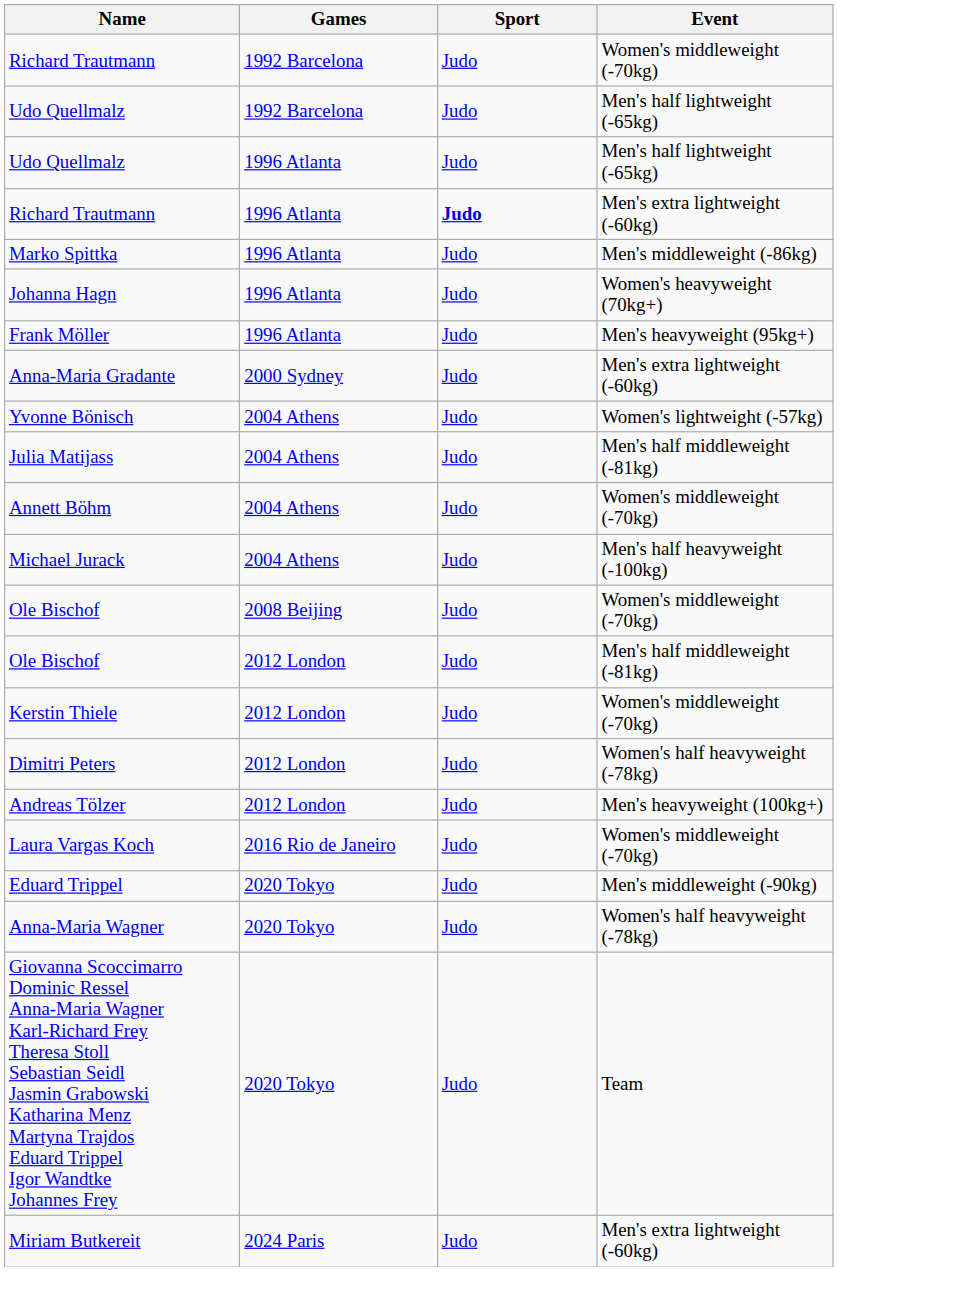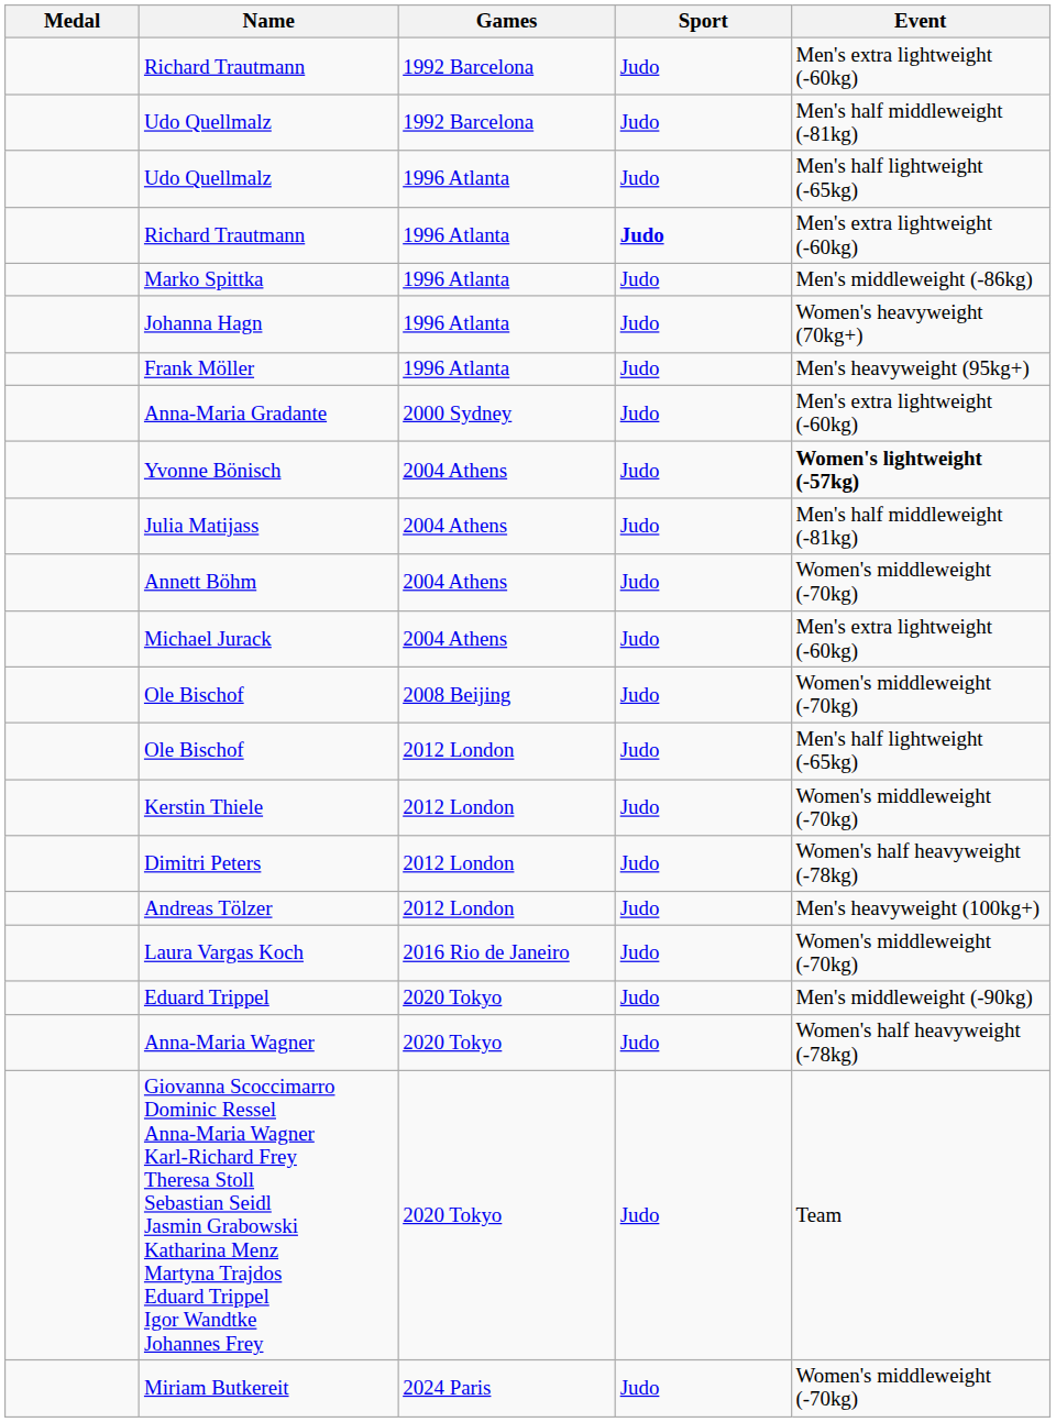 <table class="wikitable sortable">
 <tr>
+<th style="width:6em">Medal</th>
 <th style="width:12em">Name</th>
 <th style="width:10em">Games</th>
 <th style="width:8em">Sport</th>
 <th style="width:12em">Event</th>
 </tr>
 <tr>
+<td></td>
 <td><a href='#'>Richard Trautmann</a></td>
 <td> <a href='#'>1992 Barcelona</a></td>
 <td> <a href='#'>Judo</a></td>
-<td>Women's middleweight (-70kg)</td>
+<td>Men's extra lightweight (-60kg)</td>
 </tr>
 <tr>
+<td></td>
 <td><a href='#'>Udo Quellmalz</a></td>
 <td> <a href='#'>1992 Barcelona</a></td>
 <td> <a href='#'>Judo</a></td>
-<td>Men's half lightweight (-65kg)</td>
+<td>Men's half middleweight (-81kg)</td>
 </tr>
 <tr>
+<td></td>
 <td><a href='#'>Udo Quellmalz</a></td>
 <td> <a href='#'>1996 Atlanta</a></td>
 <td> <a href='#'>Judo</a></td>
 <td>Men's half lightweight (-65kg)</td>
 </tr>
 <tr>
+<td></td>
 <td><a href='#'>Richard Trautmann</a></td>
 <td> <a href='#'>1996 Atlanta</a></td>
 <td><strong> <a href='#'>Judo</a></strong></td>
 <td>Men's extra lightweight (-60kg)</td>
 </tr>
 <tr>
+<td></td>
 <td><a href='#'>Marko Spittka</a></td>
 <td> <a href='#'>1996 Atlanta</a></td>
 <td> <a href='#'>Judo</a></td>
 <td>Men's middleweight (-86kg)</td>
 </tr>
 <tr>
+<td></td>
 <td><a href='#'>Johanna Hagn</a></td>
 <td> <a href='#'>1996 Atlanta</a></td>
 <td> <a href='#'>Judo</a></td>
 <td>Women's heavyweight (70kg+)</td>
 </tr>
 <tr>
+<td></td>
 <td><a href='#'>Frank Möller</a></td>
 <td> <a href='#'>1996 Atlanta</a></td>
 <td> <a href='#'>Judo</a></td>
 <td>Men's heavyweight (95kg+)</td>
 </tr>
 <tr>
+<td></td>
 <td><a href='#'>Anna-Maria Gradante</a></td>
 <td> <a href='#'>2000 Sydney</a></td>
 <td> <a href='#'>Judo</a></td>
 <td>Men's extra lightweight (-60kg)</td>
 </tr>
 <tr>
+<td></td>
 <td><a href='#'>Yvonne Bönisch</a></td>
 <td> <a href='#'>2004 Athens</a></td>
 <td> <a href='#'>Judo</a></td>
-<td>Women's lightweight (-57kg)</td>
+<td><strong>Women's lightweight (-57kg)</strong></td>
 </tr>
 <tr>
+<td></td>
 <td><a href='#'>Julia Matijass</a></td>
 <td> <a href='#'>2004 Athens</a></td>
 <td> <a href='#'>Judo</a></td>
 <td>Men's half middleweight (-81kg)</td>
 </tr>
 <tr>
+<td></td>
 <td><a href='#'>Annett Böhm</a></td>
 <td> <a href='#'>2004 Athens</a></td>
 <td> <a href='#'>Judo</a></td>
 <td>Women's middleweight (-70kg)</td>
 </tr>
 <tr>
+<td></td>
 <td><a href='#'>Michael Jurack</a></td>
 <td> <a href='#'>2004 Athens</a></td>
 <td> <a href='#'>Judo</a></td>
-<td>Men's half heavyweight (-100kg)</td>
+<td>Men's extra lightweight (-60kg)</td>
 </tr>
 <tr>
+<td></td>
 <td><a href='#'>Ole Bischof</a></td>
 <td> <a href='#'>2008 Beijing</a></td>
 <td> <a href='#'>Judo</a></td>
 <td>Women's middleweight (-70kg)</td>
 </tr>
 <tr>
+<td></td>
 <td><a href='#'>Ole Bischof</a></td>
 <td> <a href='#'>2012 London</a></td>
 <td> <a href='#'>Judo</a></td>
-<td>Men's half middleweight (-81kg)</td>
+<td>Men's half lightweight (-65kg)</td>
 </tr>
 <tr>
+<td></td>
 <td><a href='#'>Kerstin Thiele</a></td>
 <td> <a href='#'>2012 London</a></td>
 <td> <a href='#'>Judo</a></td>
 <td>Women's middleweight (-70kg)</td>
 </tr>
 <tr>
+<td></td>
 <td><a href='#'>Dimitri Peters</a></td>
 <td> <a href='#'>2012 London</a></td>
 <td> <a href='#'>Judo</a></td>
 <td>Women's half heavyweight (-78kg)</td>
 </tr>
 <tr>
+<td></td>
 <td><a href='#'>Andreas Tölzer</a></td>
 <td> <a href='#'>2012 London</a></td>
 <td> <a href='#'>Judo</a></td>
 <td>Men's heavyweight (100kg+)</td>
 </tr>
 <tr>
+<td></td>
 <td><a href='#'>Laura Vargas Koch</a></td>
 <td> <a href='#'>2016 Rio de Janeiro</a></td>
 <td> <a href='#'>Judo</a></td>
 <td>Women's middleweight (-70kg)</td>
 </tr>
 <tr>
+<td></td>
 <td><a href='#'>Eduard Trippel</a></td>
 <td> <a href='#'>2020 Tokyo</a></td>
 <td> <a href='#'>Judo</a></td>
 <td>Men's middleweight (-90kg)</td>
 </tr>
 <tr>
+<td></td>
 <td><a href='#'>Anna-Maria Wagner</a></td>
 <td> <a href='#'>2020 Tokyo</a></td>
 <td> <a href='#'>Judo</a></td>
 <td>Women's half heavyweight (-78kg)</td>
 </tr>
 <tr>
+<td></td>
 <td><a href='#'>Giovanna Scoccimarro</a><br><a href='#'>Dominic Ressel</a><br><a href='#'>Anna-Maria Wagner</a><br><a href='#'>Karl-Richard Frey</a><br><a href='#'>Theresa Stoll</a><br><a href='#'>Sebastian Seidl</a><br><a href='#'>Jasmin Grabowski</a><br><a href='#'>Katharina Menz</a><br><a href='#'>Martyna Trajdos</a><br><a href='#'>Eduard Trippel</a><br><a href='#'>Igor Wandtke</a><br><a href='#'>Johannes Frey</a></td>
 <td> <a href='#'>2020 Tokyo</a></td>
 <td> <a href='#'>Judo</a></td>
 <td>Team</td>
 </tr>
 <tr>
+<td></td>
 <td><a href='#'>Miriam Butkereit</a></td>
 <td> <a href='#'>2024 Paris</a></td>
 <td> <a href='#'>Judo</a></td>
-<td>Men's extra lightweight (-60kg)</td>
+<td>Women's middleweight (-70kg)</td>
 </tr>
 </table>
